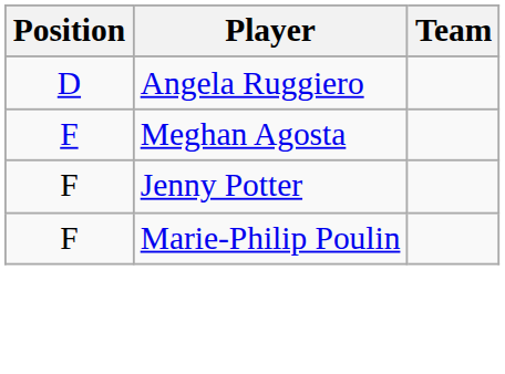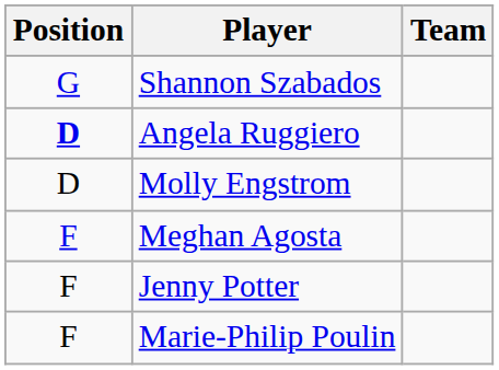 <table class="wikitable">
 <tr>
 <th>Position</th>
 <th>Player</th>
 <th>Team</th>
 </tr>
 <tr>
-<td style="text-align: center;"><a href='#'>D</a></td>
+<td style="text-align: center;"><a href='#'>G</a></td>
+<td><a href='#'>Shannon Szabados</a></td>
+<td></td>
+</tr>
+<tr>
+<td style="text-align: center;"><strong><a href='#'>D</a></strong></td>
 <td><a href='#'>Angela Ruggiero</a></td>
+<td></td>
+</tr>
+<tr>
+<td style="text-align: center;">D</td>
+<td><a href='#'>Molly Engstrom</a></td>
 <td></td>
 </tr>
 <tr>
 <td style="text-align: center;"><a href='#'>F</a></td>
 <td><a href='#'>Meghan Agosta</a></td>
 <td></td>
 </tr>
 <tr>
 <td style="text-align: center;">F</td>
 <td><a href='#'>Jenny Potter</a></td>
 <td></td>
 </tr>
 <tr>
 <td style="text-align: center;">F</td>
 <td><a href='#'>Marie-Philip Poulin</a></td>
 <td></td>
 </tr>
 </table>
